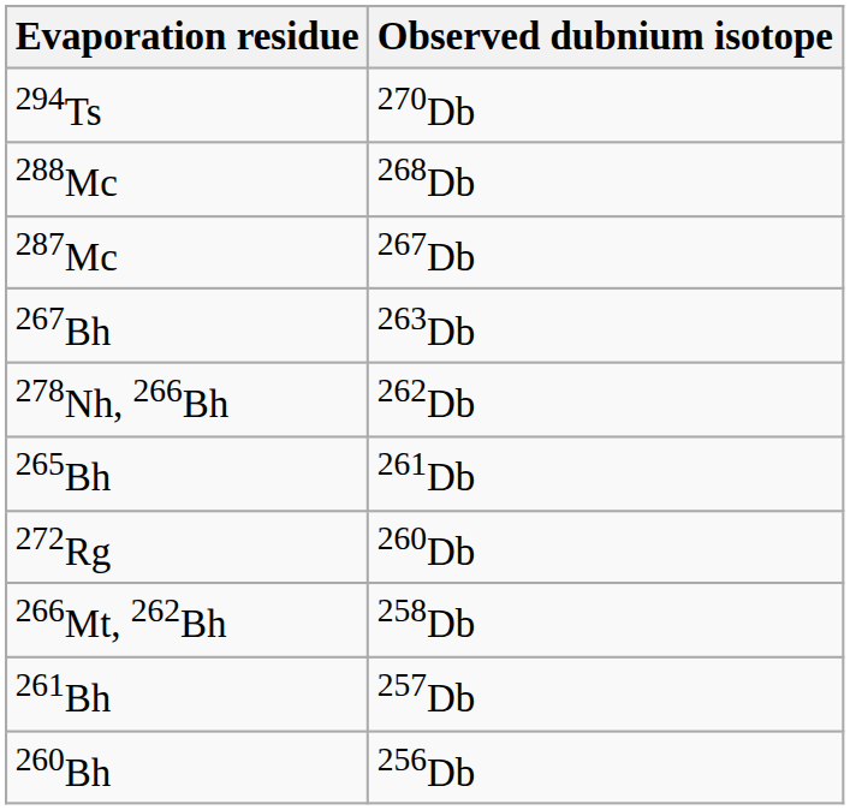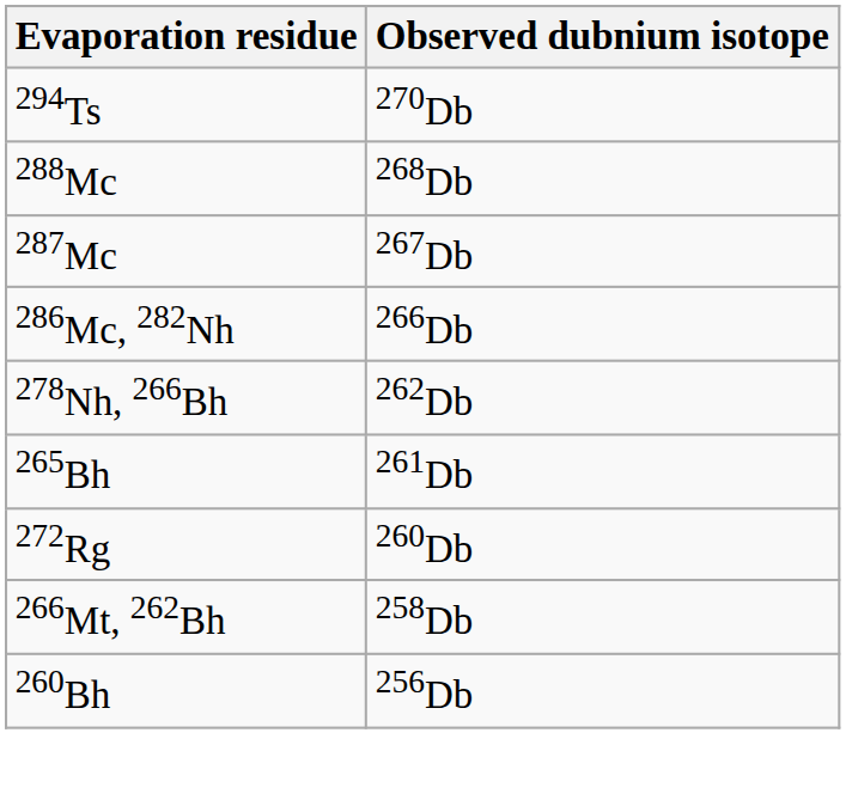 <table class="wikitable">
 <tr>
 <th>Evaporation residue</th>
 <th>Observed dubnium isotope</th>
 </tr>
 <tr>
 <td><sup>294</sup>Ts</td>
 <td><sup>270</sup>Db</td>
 </tr>
 <tr>
 <td><sup>288</sup>Mc</td>
 <td><sup>268</sup>Db</td>
 </tr>
 <tr>
 <td><sup>287</sup>Mc</td>
 <td><sup>267</sup>Db</td>
 </tr>
 <tr>
-<td><sup>267</sup>Bh</td>
-<td><sup>263</sup>Db</td>
+<td><sup>286</sup>Mc, <sup>282</sup>Nh</td>
+<td><sup>266</sup>Db</td>
 </tr>
 <tr>
 <td><sup>278</sup>Nh, <sup>266</sup>Bh</td>
 <td><sup>262</sup>Db</td>
 </tr>
 <tr>
 <td><sup>265</sup>Bh</td>
 <td><sup>261</sup>Db</td>
 </tr>
 <tr>
 <td><sup>272</sup>Rg</td>
 <td><sup>260</sup>Db</td>
 </tr>
 <tr>
 <td><sup>266</sup>Mt, <sup>262</sup>Bh</td>
 <td><sup>258</sup>Db</td>
 </tr>
 <tr>
-<td><sup>261</sup>Bh</td>
-<td><sup>257</sup>Db</td>
-</tr>
-<tr>
 <td><sup>260</sup>Bh</td>
 <td><sup>256</sup>Db</td>
 </tr>
 </table>
